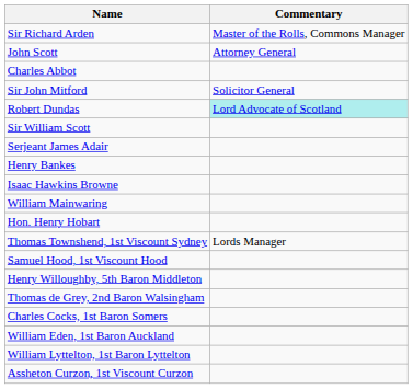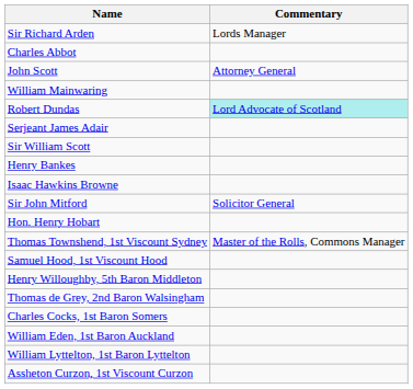 <table class="wikitable">
 <tr>
 <th>Name</th>
 <th>Commentary</th>
 </tr>
 <tr>
 <td><a href='#'>Sir Richard Arden</a> </td>
-<td><a href='#'>Master of the Rolls</a>, Commons Manager</td>
+<td>Lords Manager</td>
+</tr>
+<tr>
+<td><a href='#'>Charles Abbot</a> </td>
+<td></td>
 </tr>
 <tr>
 <td><a href='#'>John Scott</a> </td>
 <td><a href='#'>Attorney General</a></td>
 </tr>
 <tr>
-<td><a href='#'>Charles Abbot</a> </td>
+<td><a href='#'>William Mainwaring</a> </td>
 <td></td>
-</tr>
-<tr>
-<td><a href='#'>Sir John Mitford</a> </td>
-<td><a href='#'>Solicitor General</a></td>
 </tr>
 <tr>
 <td><a href='#'>Robert Dundas</a> </td>
 <td style="background: paleturquoise;"><a href='#'>Lord Advocate of Scotland</a></td>
 </tr>
 <tr>
-<td><a href='#'>Sir William Scott</a> </td>
+<td><a href='#'>Serjeant James Adair</a> </td>
 <td></td>
 </tr>
 <tr>
-<td><a href='#'>Serjeant James Adair</a> </td>
+<td><a href='#'>Sir William Scott</a> </td>
 <td></td>
 </tr>
 <tr>
 <td><a href='#'>Henry Bankes</a> </td>
 <td></td>
 </tr>
 <tr>
 <td><a href='#'>Isaac Hawkins Browne</a> </td>
 <td></td>
 </tr>
 <tr>
-<td><a href='#'>William Mainwaring</a> </td>
-<td></td>
+<td><a href='#'>Sir John Mitford</a> </td>
+<td><a href='#'>Solicitor General</a></td>
 </tr>
 <tr>
 <td><a href='#'>Hon. Henry Hobart</a> </td>
 <td></td>
 </tr>
 <tr>
 <td><a href='#'>Thomas Townshend, 1st Viscount Sydney</a></td>
-<td>Lords Manager</td>
+<td><a href='#'>Master of the Rolls</a>, Commons Manager</td>
 </tr>
 <tr>
 <td><a href='#'>Samuel Hood, 1st Viscount Hood</a></td>
 <td></td>
 </tr>
 <tr>
 <td><a href='#'>Henry Willoughby, 5th Baron Middleton</a></td>
 <td></td>
 </tr>
 <tr>
 <td><a href='#'>Thomas de Grey, 2nd Baron Walsingham</a></td>
 <td></td>
 </tr>
 <tr>
 <td><a href='#'>Charles Cocks, 1st Baron Somers</a></td>
 <td></td>
 </tr>
 <tr>
 <td><a href='#'>William Eden, 1st Baron Auckland</a></td>
 <td></td>
 </tr>
 <tr>
 <td><a href='#'>William Lyttelton, 1st Baron Lyttelton</a></td>
 <td></td>
 </tr>
 <tr>
 <td><a href='#'>Assheton Curzon, 1st Viscount Curzon</a></td>
 <td></td>
 </tr>
 </table>
